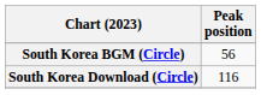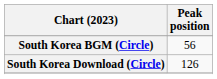 <table class="wikitable sortable plainrowheaders" style="text-align:center">
 <tr>
 <th scope="col">Chart (2023)</th>
 <th scope="col">Peak<br>position</th>
 </tr>
 <tr>
 </tr>
 <tr>
 </tr>
 <tr>
 </tr>
 <tr>
 </tr>
 <tr>
 </tr>
 <tr>
 </tr>
 <tr>
 </tr>
 <tr>
 <th scope="row">South Korea BGM (<a href='#'>Circle</a>)</th>
 <td>56</td>
 </tr>
 <tr>
 <th scope="row">South Korea Download (<a href='#'>Circle</a>)</th>
-<td>116</td>
+<td>126</td>
 </tr>
 <tr>
 </tr>
 <tr>
 </tr>
 <tr>
 </tr>
 <tr>
 </tr>
 </table>
